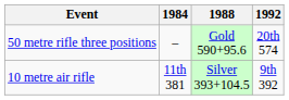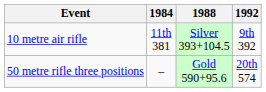 <table class="wikitable" style="text-align: center">
 <tr>
 <th>Event</th>
 <th>1984</th>
 <th>1988</th>
 <th>1992</th>
 </tr>
 <tr>
+<td align=left><a href='#'>10 metre air rifle</a></td>
+<td><a href='#'>11th</a><br>381</td>
+<td style="background: #ccffcc"> <a href='#'>Silver</a><br>393+104.5</td>
+<td><a href='#'>9th</a><br>392</td>
+</tr>
+<tr>
 <td align=left><a href='#'>50 metre rifle three positions</a></td>
 <td>–</td>
 <td style="background: #ccffcc"> <a href='#'>Gold</a><br>590+95.6</td>
 <td><a href='#'>20th</a><br>574</td>
 </tr>
-<tr>
-<td align=left><a href='#'>10 metre air rifle</a></td>
-<td><a href='#'>11th</a><br>381</td>
-<td style="background: #ccffcc"> <a href='#'>Silver</a><br>393+104.5</td>
-<td><a href='#'>9th</a><br>392</td>
-</tr>
 </table>
